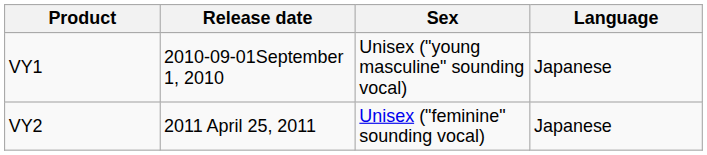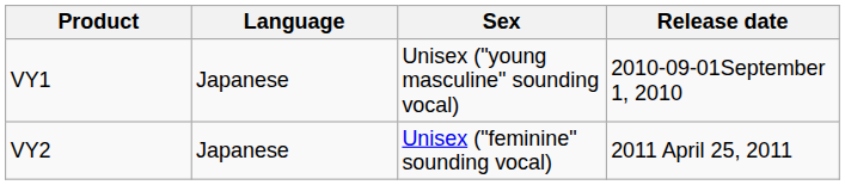 <table class="wikitable sortable" style="text-align:left; width:100%">
 <tr>
 <th width="5%">Product</th>
+<th width="5%">Language</th>
+<th width="5%">Sex</th>
 <th width="5%">Release date</th>
-<th width="5%">Sex</th>
-<th width="5%">Language</th>
 </tr>
 <tr>
 <td>VY1</td>
+<td>Japanese</td>
+<td>Unisex ("young masculine" sounding vocal)</td>
 <td><span>2010-09-01</span>September 1, 2010</td>
-<td>Unisex ("young masculine" sounding vocal)</td>
-<td>Japanese</td>
 </tr>
 <tr>
 <td>VY2</td>
+<td>Japanese</td>
+<td><a href='#'>Unisex</a> ("feminine" sounding vocal)</td>
 <td><span>2011</span> April 25, 2011</td>
-<td><a href='#'>Unisex</a> ("feminine" sounding vocal)</td>
-<td>Japanese</td>
 </tr>
 </table>
